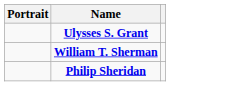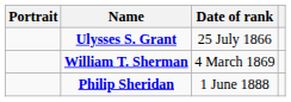 <table class="wikitable sortable" style="text-align:center;">
 <tr>
 <th class="unsortable">Portrait</th>
 <th>Name</th>
+<th>Date of rank</th>
 <th></th>
 </tr>
 <tr>
 <td></td>
 <td><strong><a href='#'>Ulysses S. Grant</a></strong><br></td>
+<td>25 July 1866</td>
 <td></td>
 </tr>
 <tr>
 <td></td>
 <td><strong><a href='#'>William T. Sherman</a></strong><br></td>
+<td>4 March 1869</td>
 <td></td>
 </tr>
 <tr>
 <td></td>
 <td><strong><a href='#'>Philip Sheridan</a></strong><br></td>
+<td>1 June 1888</td>
 <td></td>
 </tr>
 </table>
